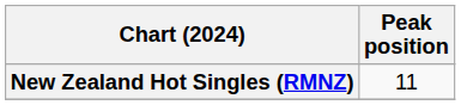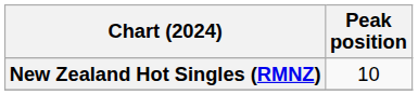 <table class="wikitable sortable plainrowheaders" style="text-align:center">
 <tr>
 <th scope="col">Chart (2024)</th>
 <th scope="col">Peak<br>position</th>
 </tr>
 <tr>
 </tr>
 <tr>
 </tr>
 <tr>
 </tr>
 <tr>
 </tr>
 <tr>
 </tr>
 <tr>
 <th scope="row">New Zealand Hot Singles (<a href='#'>RMNZ</a>)</th>
-<td>11</td>
+<td>10</td>
 </tr>
 <tr>
 </tr>
 <tr>
 </tr>
 <tr>
 </tr>
 <tr>
 </tr>
 </table>
